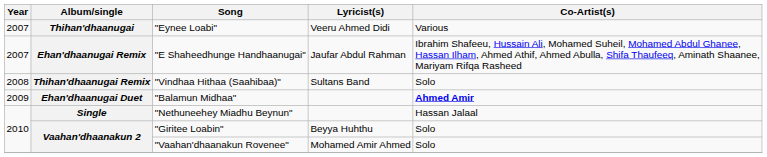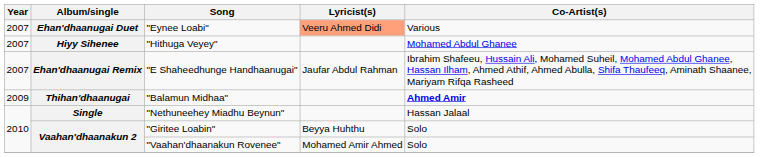 <table class="wikitable plainrowheaders">
 <tr>
 <th scope="col">Year</th>
 <th scope="col">Album/single</th>
 <th scope="col">Song</th>
 <th>Lyricist(s)</th>
 <th scope="col">Co-Artist(s)</th>
 </tr>
 <tr>
 <td>2007</td>
-<th scope="row"><em>Thihan'dhaanugai</em></th>
+<th scope="row"><em>Ehan'dhaanugai Duet</em></th>
 <td>"Eynee Loabi"</td>
-<td>Veeru Ahmed Didi</td>
+<td style="background: lightsalmon;">Veeru Ahmed Didi</td>
 <td>Various</td>
+</tr>
+<tr>
+<td>2007</td>
+<th scope="row"><em>Hiyy Sihenee</em></th>
+<td>"Hithuga Veyey"</td>
+<td></td>
+<td><a href='#'>Mohamed Abdul Ghanee</a></td>
 </tr>
 <tr>
 <td>2007</td>
 <th scope="row"><em>Ehan'dhaanugai Remix</em></th>
 <td>"E Shaheedhunge Handhaanugai"</td>
 <td>Jaufar Abdul Rahman</td>
 <td>Ibrahim Shafeeu, <a href='#'>Hussain Ali</a>, Mohamed Suheil, <a href='#'>Mohamed Abdul Ghanee</a>,<br><a href='#'>Hassan Ilham</a>, Ahmed Athif, Ahmed Abulla, <a href='#'>Shifa Thaufeeq</a>, Aminath Shaanee,<br>Mariyam Rifqa Rasheed</td>
 </tr>
 <tr>
-<td>2008</td>
-<th scope="row"><em>Thihan'dhaanugai Remix</em></th>
-<td>"Vindhaa Hithaa (Saahibaa)"</td>
-<td>Sultans Band</td>
-<td>Solo</td>
-</tr>
-<tr>
 <td>2009</td>
-<th scope="row"><em>Ehan'dhaanugai Duet</em></th>
+<th scope="row"><em>Thihan'dhaanugai</em></th>
 <td>"Balamun Midhaa"</td>
 <td></td>
 <td><strong><a href='#'>Ahmed Amir</a></strong></td>
 </tr>
 <tr>
 <td rowspan="3">2010</td>
 <th scope="row"><em>Single</em></th>
 <td>"Nethuneehey Miadhu Beynun"</td>
 <td></td>
 <td>Hassan Jalaal</td>
 </tr>
 <tr>
 <th scope="row" rowspan="2"><em>Vaahan'dhaanakun 2</em></th>
 <td>"Giritee Loabin"</td>
 <td>Beyya Huhthu</td>
 <td>Solo</td>
 </tr>
 <tr>
 <td>"Vaahan'dhaanakun Rovenee"</td>
 <td>Mohamed Amir Ahmed</td>
 <td>Solo</td>
 </tr>
 <tr>
 </tr>
 </table>
